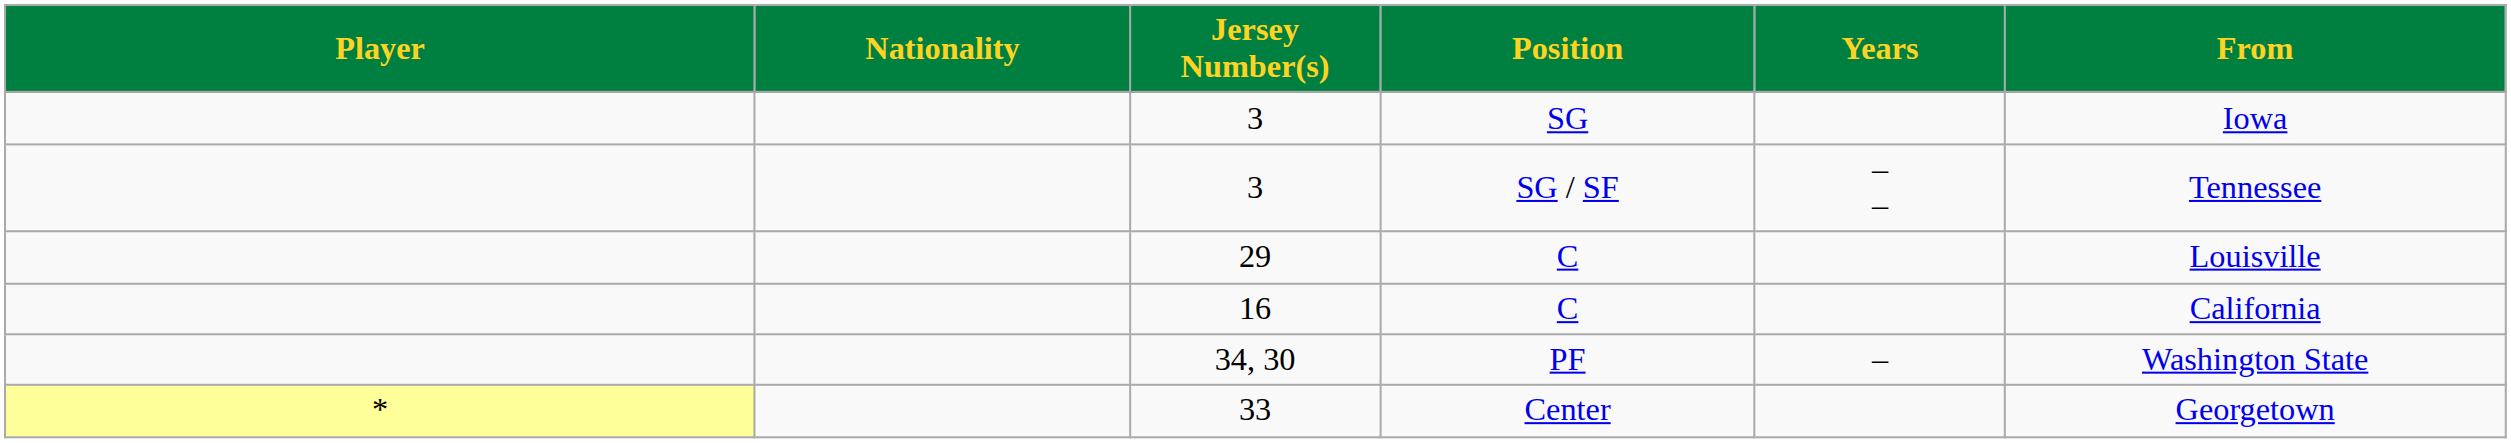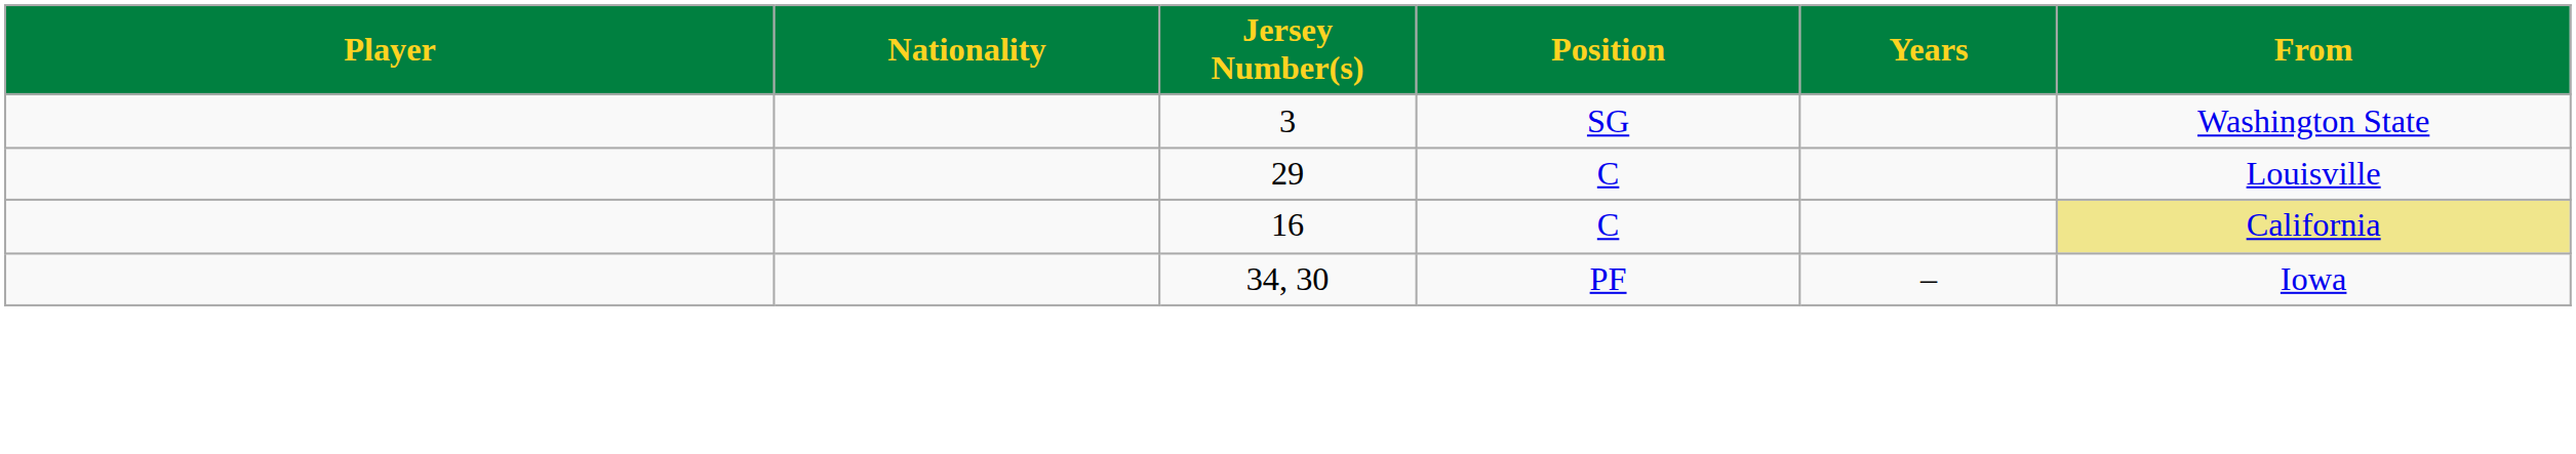 <table class="wikitable" style="text-align:center" width="98%">
 <tr>
 <th style="background:#008040;color:#FFD321;" width="30%">Player</th>
 <th style="background:#008040;color:#FFD321;" width="15%">Nationality</th>
 <th style="background:#008040;color:#FFD321;" width="10%">Jersey Number(s)</th>
 <th style="background:#008040;color:#FFD321;" width="15%">Position</th>
 <th style="background:#008040;color:#FFD321;" width="10%">Years</th>
 <th style="background:#008040;color:#FFD321;" width="20%">From</th>
 </tr>
 <tr>
 <td></td>
 <td></td>
 <td>3</td>
 <td><a href='#'>SG</a></td>
 <td></td>
-<td><a href='#'>Iowa</a></td>
-</tr>
-<tr>
-<td></td>
-<td></td>
-<td>3</td>
-<td><a href='#'>SG</a> / <a href='#'>SF</a></td>
-<td>–<br>–</td>
-<td><a href='#'>Tennessee</a></td>
+<td><a href='#'>Washington State</a></td>
 </tr>
 <tr>
 <td></td>
 <td></td>
 <td>29</td>
 <td><a href='#'>C</a></td>
 <td></td>
 <td><a href='#'>Louisville</a></td>
 </tr>
 <tr>
 <td></td>
 <td></td>
 <td>16</td>
 <td><a href='#'>C</a></td>
 <td></td>
-<td><a href='#'>California</a></td>
+<td style="background: khaki;"><a href='#'>California</a></td>
 </tr>
 <tr>
 <td></td>
 <td></td>
 <td>34, 30</td>
 <td><a href='#'>PF</a></td>
 <td>–</td>
-<td><a href='#'>Washington State</a></td>
-</tr>
-<tr>
-<td bgcolor="#FFFF99">* </td>
-<td></td>
-<td>33</td>
-<td><a href='#'>Center</a></td>
-<td></td>
-<td><a href='#'>Georgetown</a></td>
+<td><a href='#'>Iowa</a></td>
 </tr>
 </table>
